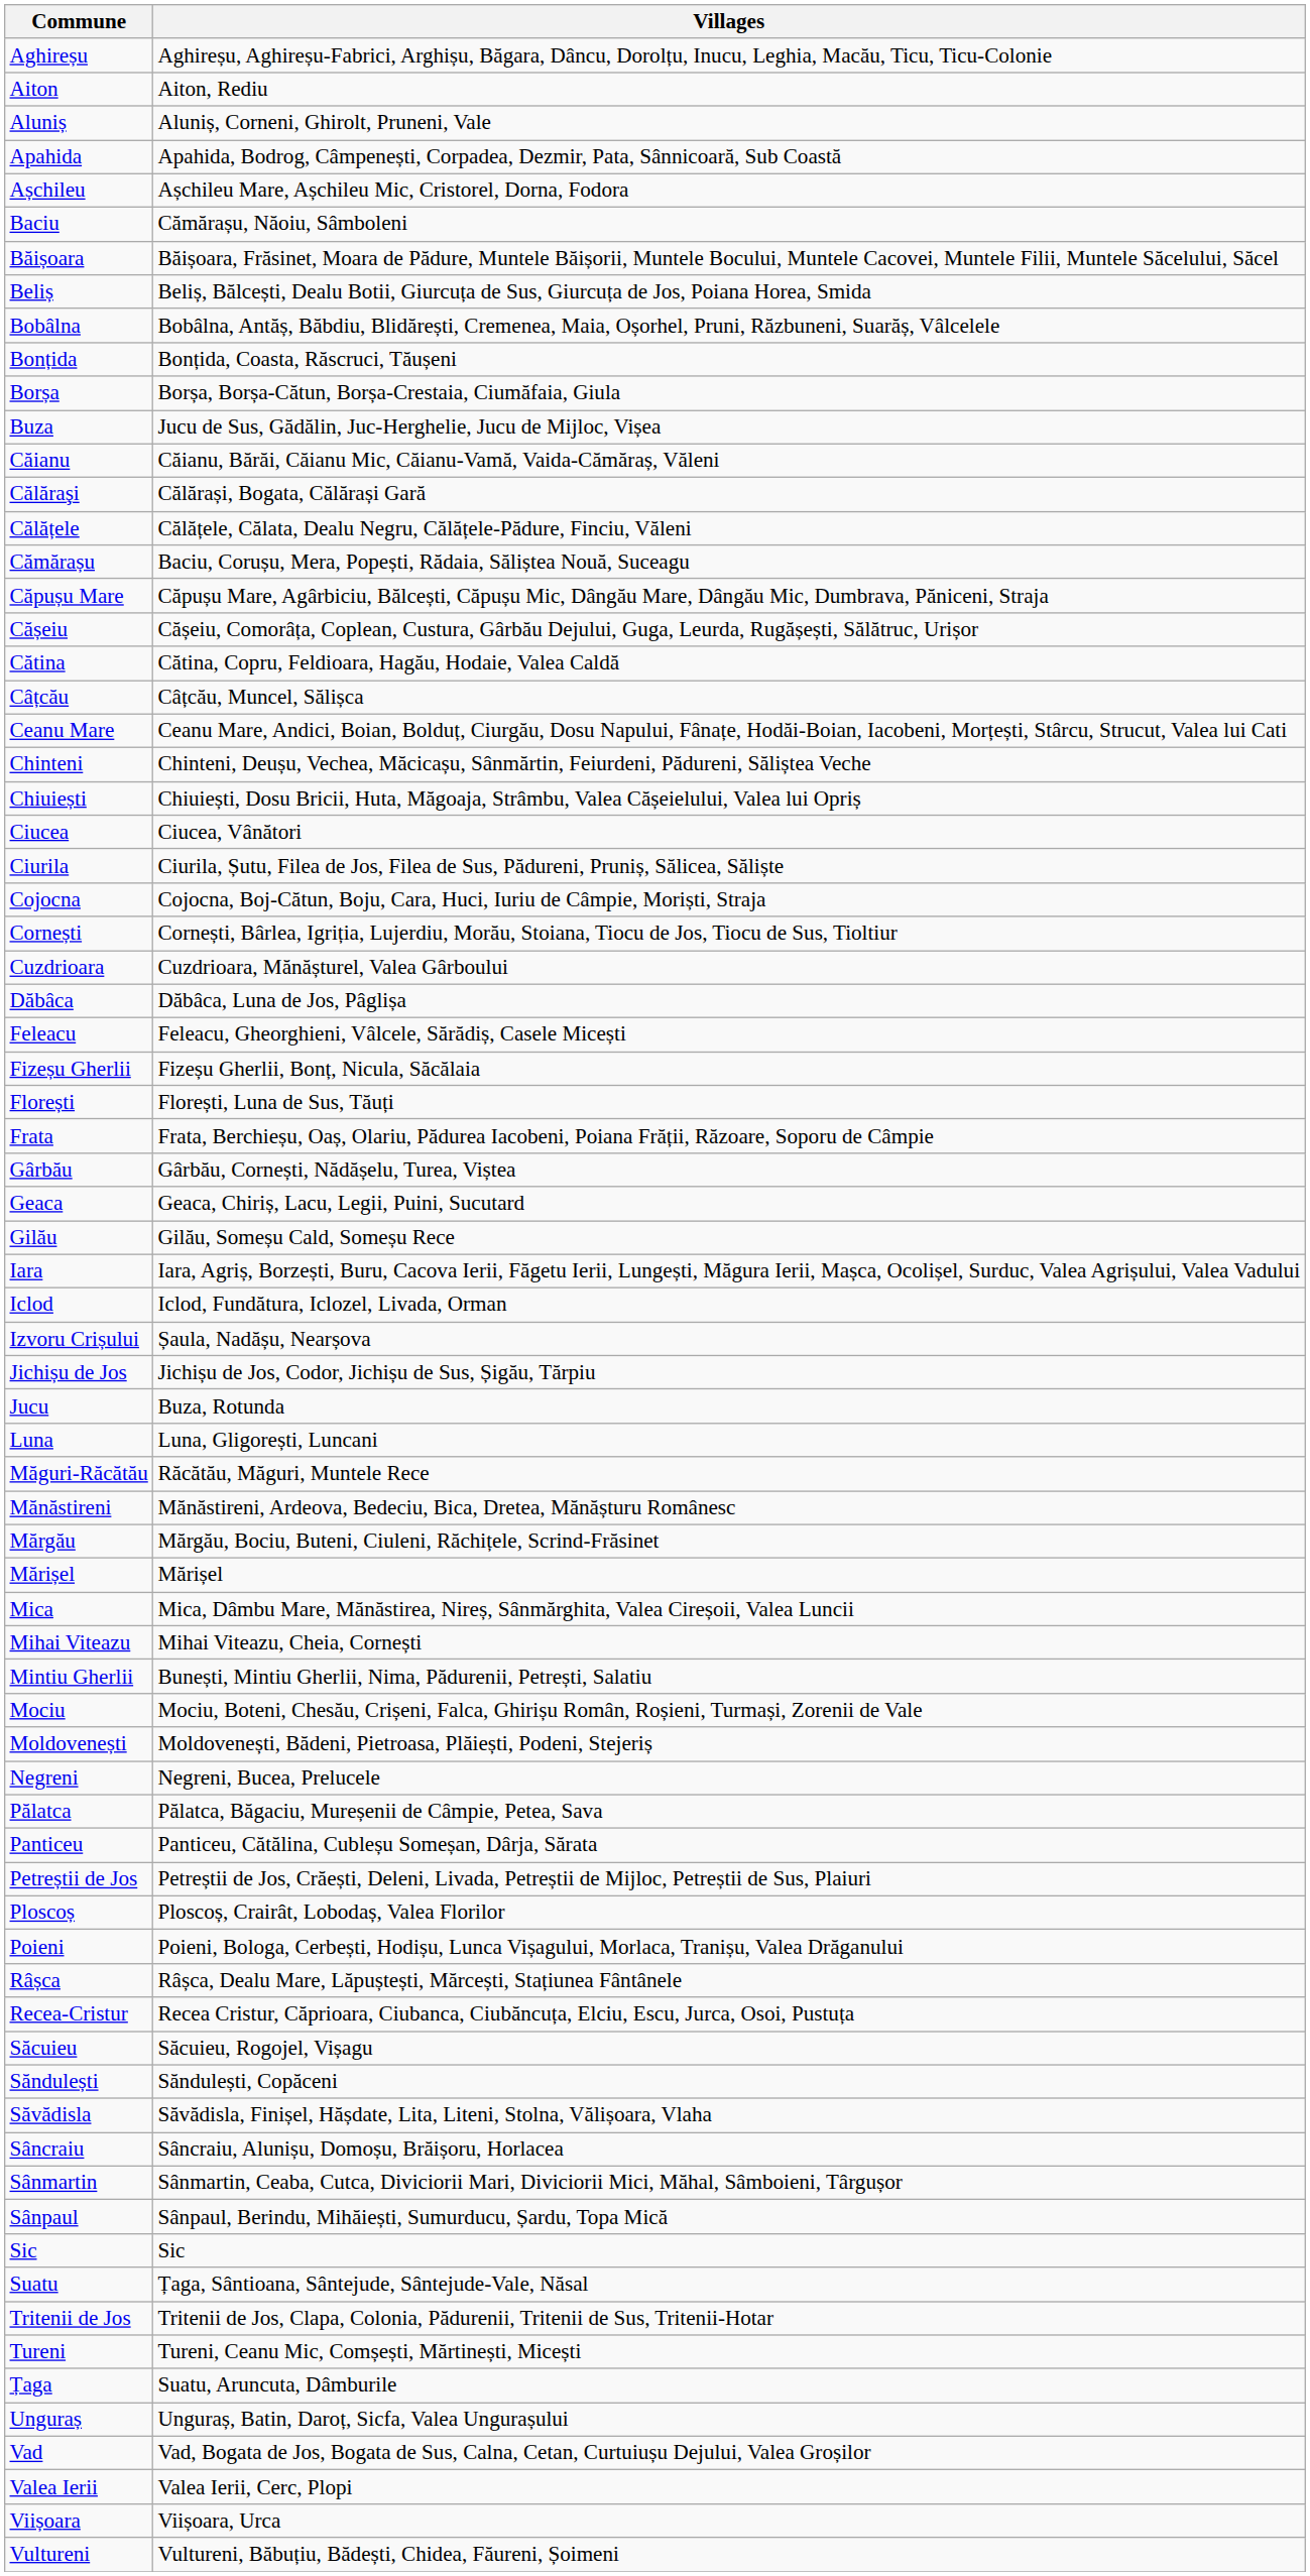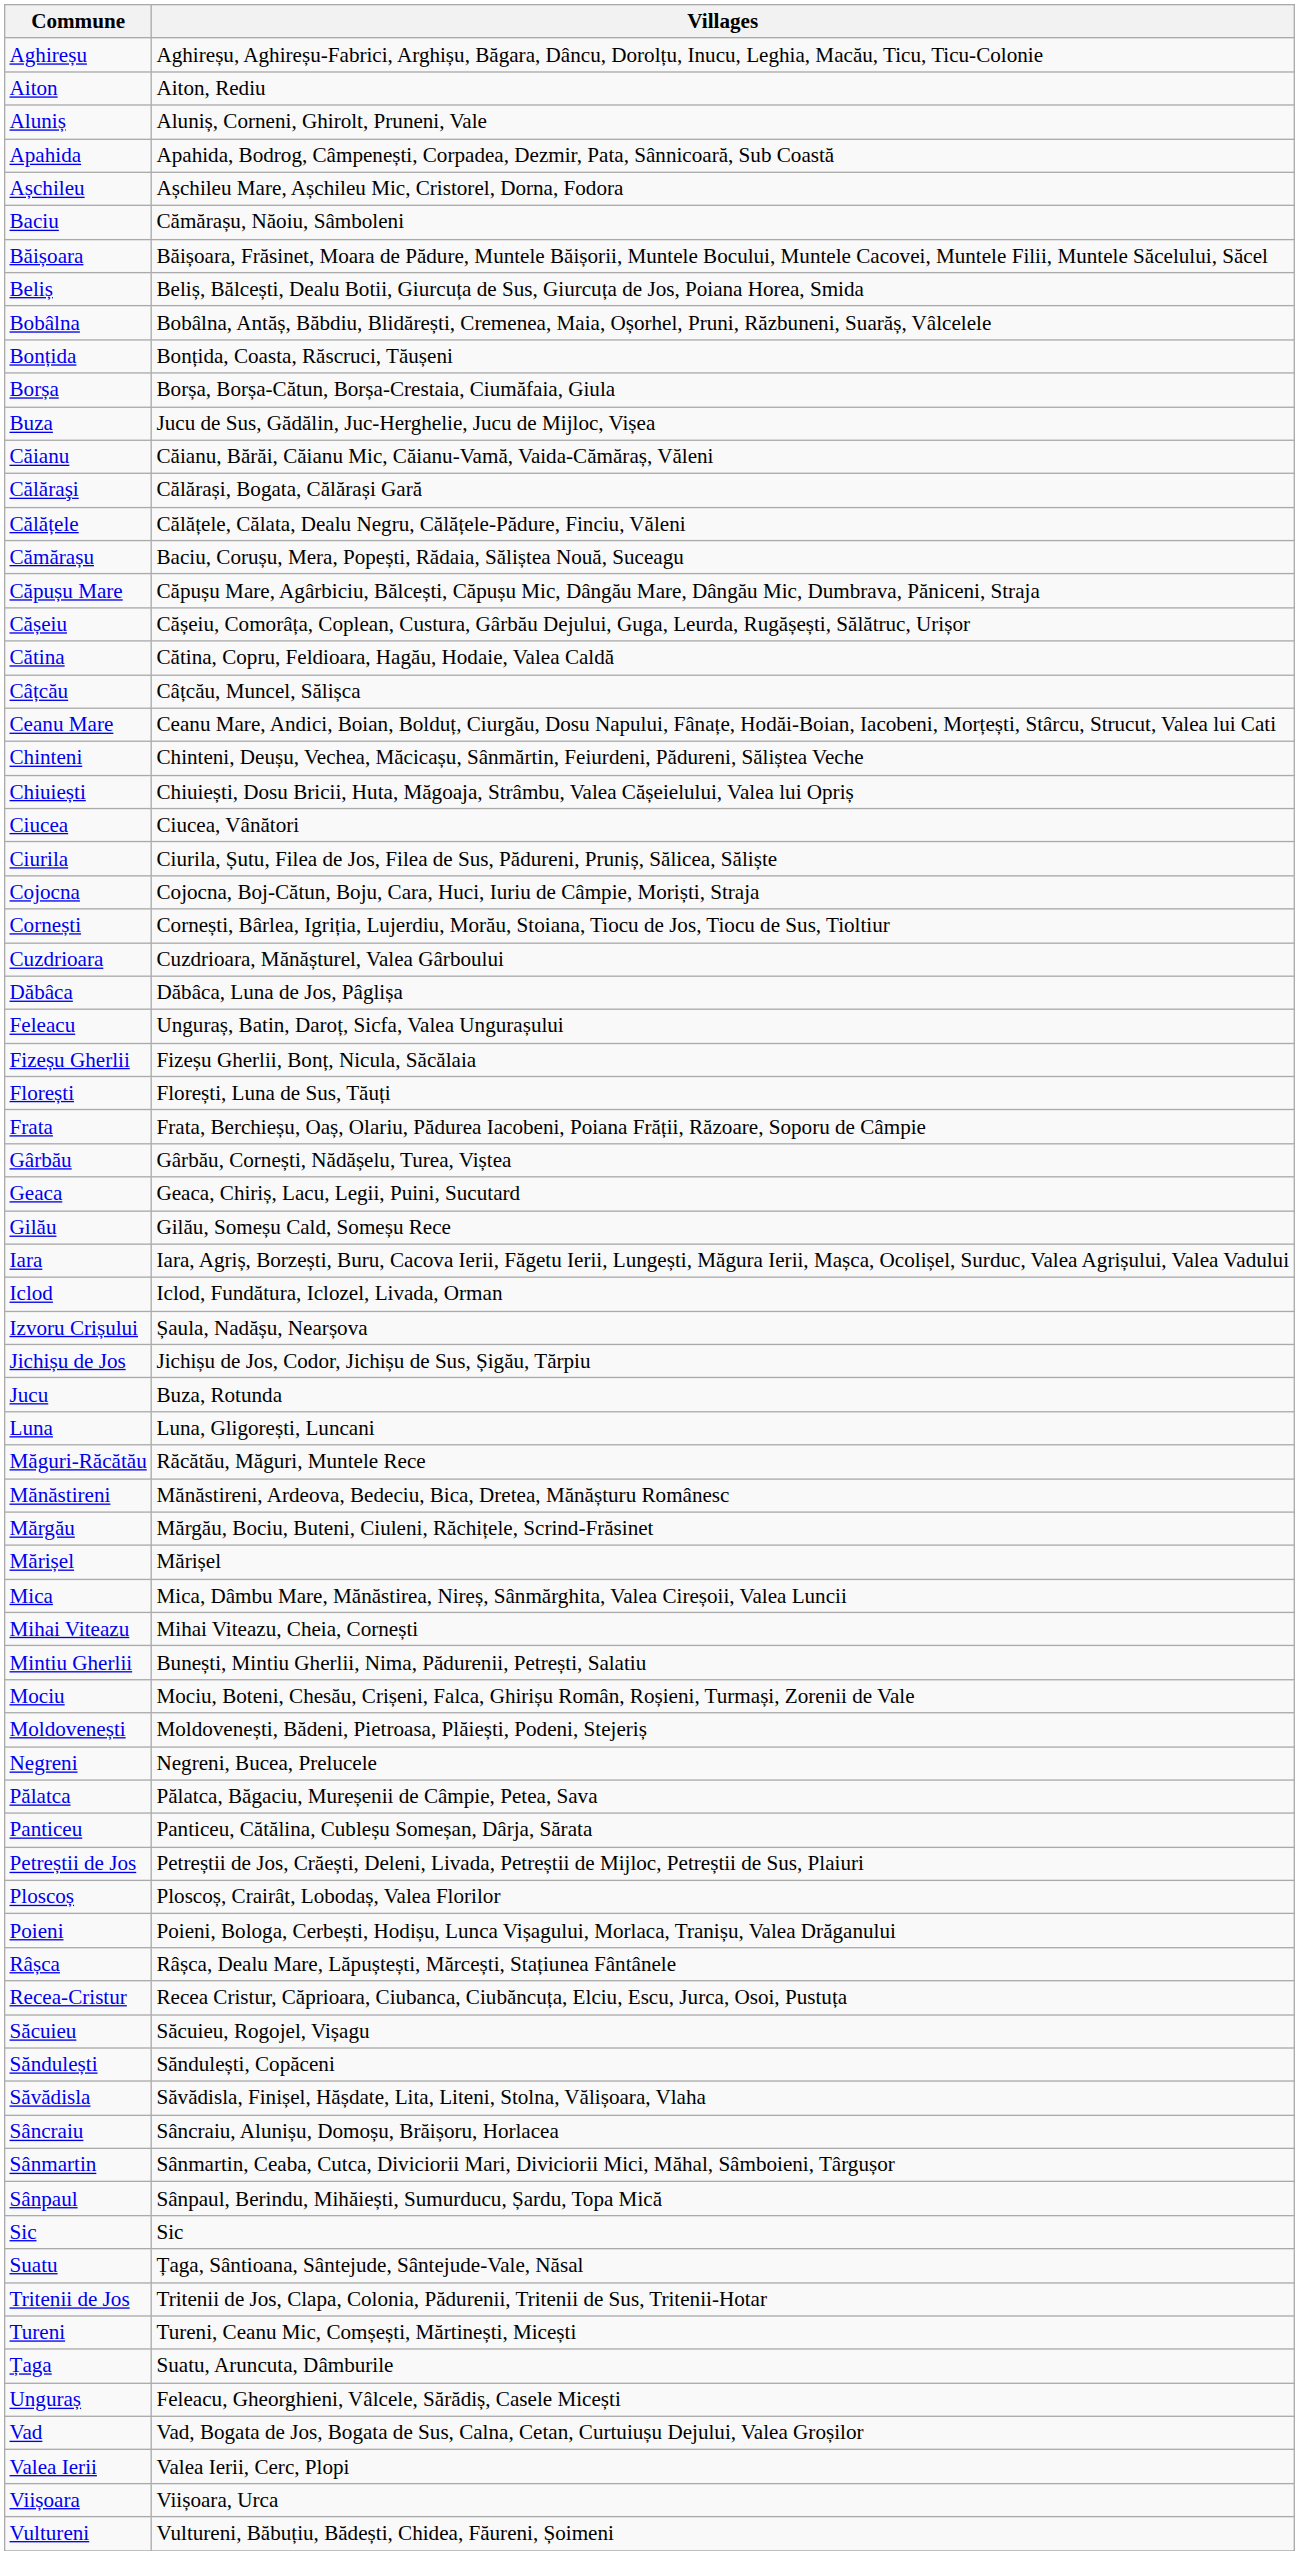 <table class="wikitable">
 <tr>
 <th colspan=1>Commune</th>
 <th colspan=3>Villages</th>
 </tr>
 <tr>
 <td><a href='#'>Aghireșu</a></td>
 <td>Aghireșu, Aghireșu-Fabrici, Arghișu, Băgara, Dâncu, Dorolțu, Inucu, Leghia, Macău, Ticu, Ticu-Colonie</td>
 </tr>
 <tr>
 <td><a href='#'>Aiton</a></td>
 <td>Aiton, Rediu</td>
 </tr>
 <tr>
 <td><a href='#'>Aluniș</a></td>
 <td>Aluniș, Corneni, Ghirolt, Pruneni, Vale</td>
 </tr>
 <tr>
 <td><a href='#'>Apahida</a></td>
 <td>Apahida, Bodrog, Câmpenești, Corpadea, Dezmir, Pata, Sânnicoară, Sub Coastă</td>
 </tr>
 <tr>
 <td><a href='#'>Așchileu</a></td>
 <td>Așchileu Mare, Așchileu Mic, Cristorel, Dorna, Fodora</td>
 </tr>
 <tr>
 <td><a href='#'>Baciu</a></td>
 <td>Cămărașu, Năoiu, Sâmboleni</td>
 </tr>
 <tr>
 <td><a href='#'>Băișoara</a></td>
 <td>Băișoara, Frăsinet, Moara de Pădure, Muntele Băișorii, Muntele Bocului, Muntele Cacovei, Muntele Filii, Muntele Săcelului, Săcel</td>
 </tr>
 <tr>
 <td><a href='#'>Beliș</a></td>
 <td>Beliș, Bălcești, Dealu Botii, Giurcuța de Sus, Giurcuța de Jos, Poiana Horea, Smida</td>
 </tr>
 <tr>
 <td><a href='#'>Bobâlna</a></td>
 <td>Bobâlna, Antăș, Băbdiu, Blidărești, Cremenea, Maia, Oșorhel, Pruni, Răzbuneni, Suarăș, Vâlcelele</td>
 </tr>
 <tr>
 <td><a href='#'>Bonțida</a></td>
 <td>Bonțida, Coasta, Răscruci, Tăușeni</td>
 </tr>
 <tr>
 <td><a href='#'>Borșa</a></td>
 <td>Borșa, Borșa-Cătun, Borșa-Crestaia, Ciumăfaia, Giula</td>
 </tr>
 <tr>
 <td><a href='#'>Buza</a></td>
 <td>Jucu de Sus, Gădălin, Juc-Herghelie, Jucu de Mijloc, Vișea</td>
 </tr>
 <tr>
 <td><a href='#'>Căianu</a></td>
 <td>Căianu, Bărăi, Căianu Mic, Căianu-Vamă, Vaida-Cămăraș, Văleni</td>
 </tr>
 <tr>
 <td><a href='#'>Călăraşi</a></td>
 <td>Călărași, Bogata, Călărași Gară</td>
 </tr>
 <tr>
 <td><a href='#'>Călățele</a></td>
 <td>Călățele, Călata, Dealu Negru, Călățele-Pădure, Finciu, Văleni</td>
 </tr>
 <tr>
 <td><a href='#'>Cămărașu</a></td>
 <td>Baciu, Corușu, Mera, Popești, Rădaia, Săliștea Nouă, Suceagu</td>
 </tr>
 <tr>
 <td><a href='#'>Căpușu Mare</a></td>
 <td>Căpușu Mare, Agârbiciu, Bălcești, Căpușu Mic, Dângău Mare, Dângău Mic, Dumbrava, Păniceni, Straja</td>
 </tr>
 <tr>
 <td><a href='#'>Cășeiu</a></td>
 <td>Cășeiu, Comorâța, Coplean, Custura, Gârbău Dejului, Guga, Leurda, Rugășești, Sălătruc, Urișor</td>
 </tr>
 <tr>
 <td><a href='#'>Cătina</a></td>
 <td>Cătina, Copru, Feldioara, Hagău, Hodaie, Valea Caldă</td>
 </tr>
 <tr>
 <td><a href='#'>Câțcău</a></td>
 <td>Câțcău, Muncel, Sălișca</td>
 </tr>
 <tr>
 <td><a href='#'>Ceanu Mare</a></td>
 <td>Ceanu Mare, Andici, Boian, Bolduț, Ciurgău, Dosu Napului, Fânațe, Hodăi-Boian, Iacobeni, Morțești, Stârcu, Strucut, Valea lui Cati</td>
 </tr>
 <tr>
 <td><a href='#'>Chinteni</a></td>
 <td>Chinteni, Deușu, Vechea, Măcicașu, Sânmărtin, Feiurdeni, Pădureni, Săliștea Veche</td>
 </tr>
 <tr>
 <td><a href='#'>Chiuiești</a></td>
 <td>Chiuiești, Dosu Bricii, Huta, Măgoaja, Strâmbu, Valea Cășeielului, Valea lui Opriș</td>
 </tr>
 <tr>
 <td><a href='#'>Ciucea</a></td>
 <td>Ciucea, Vânători</td>
 </tr>
 <tr>
 <td><a href='#'>Ciurila</a></td>
 <td>Ciurila, Șutu, Filea de Jos, Filea de Sus, Pădureni, Pruniș, Sălicea, Săliște</td>
 </tr>
 <tr>
 <td><a href='#'>Cojocna</a></td>
 <td>Cojocna, Boj-Cătun, Boju, Cara, Huci, Iuriu de Câmpie, Moriști, Straja</td>
 </tr>
 <tr>
 <td><a href='#'>Cornești</a></td>
 <td>Cornești, Bârlea, Igriția, Lujerdiu, Morău, Stoiana, Tiocu de Jos, Tiocu de Sus, Tioltiur</td>
 </tr>
 <tr>
 <td><a href='#'>Cuzdrioara</a></td>
 <td>Cuzdrioara, Mănășturel, Valea Gârboului</td>
 </tr>
 <tr>
 <td><a href='#'>Dăbâca</a></td>
 <td>Dăbâca, Luna de Jos, Pâglișa</td>
 </tr>
 <tr>
 <td><a href='#'>Feleacu</a></td>
-<td>Feleacu, Gheorghieni, Vâlcele, Sărădiș, Casele Micești</td>
+<td>Unguraș, Batin, Daroț, Sicfa, Valea Ungurașului</td>
 </tr>
 <tr>
 <td><a href='#'>Fizeșu Gherlii</a></td>
 <td>Fizeșu Gherlii, Bonț, Nicula, Săcălaia</td>
 </tr>
 <tr>
 <td><a href='#'>Florești</a></td>
 <td>Florești, Luna de Sus, Tăuți</td>
 </tr>
 <tr>
 <td><a href='#'>Frata</a></td>
 <td>Frata, Berchieșu, Oaș, Olariu, Pădurea Iacobeni, Poiana Frății, Răzoare, Soporu de Câmpie</td>
 </tr>
 <tr>
 <td><a href='#'>Gârbău</a></td>
 <td>Gârbău, Cornești, Nădășelu, Turea, Viștea</td>
 </tr>
 <tr>
 <td><a href='#'>Geaca</a></td>
 <td>Geaca, Chiriș, Lacu, Legii, Puini, Sucutard</td>
 </tr>
 <tr>
 <td><a href='#'>Gilău</a></td>
 <td>Gilău, Someșu Cald, Someșu Rece</td>
 </tr>
 <tr>
 <td><a href='#'>Iara</a></td>
 <td>Iara, Agriș, Borzești, Buru, Cacova Ierii, Făgetu Ierii, Lungești, Măgura Ierii, Mașca, Ocolișel, Surduc, Valea Agrișului, Valea Vadului</td>
 </tr>
 <tr>
 <td><a href='#'>Iclod</a></td>
 <td>Iclod, Fundătura, Iclozel, Livada, Orman</td>
 </tr>
 <tr>
 <td><a href='#'>Izvoru Crișului</a></td>
 <td>Șaula, Nadășu, Nearșova</td>
 </tr>
 <tr>
 <td><a href='#'>Jichișu de Jos</a></td>
 <td>Jichișu de Jos, Codor, Jichișu de Sus, Șigău, Tărpiu</td>
 </tr>
 <tr>
 <td><a href='#'>Jucu</a></td>
 <td>Buza, Rotunda</td>
 </tr>
 <tr>
 <td><a href='#'>Luna</a></td>
 <td>Luna, Gligorești, Luncani</td>
 </tr>
 <tr>
 <td><a href='#'>Măguri-Răcătău</a></td>
 <td>Răcătău, Măguri, Muntele Rece</td>
 </tr>
 <tr>
 <td><a href='#'>Mănăstireni</a></td>
 <td>Mănăstireni, Ardeova, Bedeciu, Bica, Dretea, Mănășturu Românesc</td>
 </tr>
 <tr>
 <td><a href='#'>Mărgău</a></td>
 <td>Mărgău, Bociu, Buteni, Ciuleni, Răchițele, Scrind-Frăsinet</td>
 </tr>
 <tr>
 <td><a href='#'>Mărișel</a></td>
 <td>Mărișel</td>
 </tr>
 <tr>
 <td><a href='#'>Mica</a></td>
 <td>Mica, Dâmbu Mare, Mănăstirea, Nireș, Sânmărghita, Valea Cireșoii, Valea Luncii</td>
 </tr>
 <tr>
 <td><a href='#'>Mihai Viteazu</a></td>
 <td>Mihai Viteazu, Cheia, Cornești</td>
 </tr>
 <tr>
 <td><a href='#'>Mintiu Gherlii</a></td>
 <td>Bunești, Mintiu Gherlii, Nima, Pădurenii, Petrești, Salatiu</td>
 </tr>
 <tr>
 <td><a href='#'>Mociu</a></td>
 <td>Mociu, Boteni, Chesău, Crișeni, Falca, Ghirișu Român, Roșieni, Turmași, Zorenii de Vale</td>
 </tr>
 <tr>
 <td><a href='#'>Moldovenești</a></td>
 <td>Moldovenești, Bădeni, Pietroasa, Plăiești, Podeni, Stejeriș</td>
 </tr>
 <tr>
 <td><a href='#'>Negreni</a></td>
 <td>Negreni, Bucea, Prelucele</td>
 </tr>
 <tr>
 <td><a href='#'>Pălatca</a></td>
 <td>Pălatca, Băgaciu, Mureșenii de Câmpie, Petea, Sava</td>
 </tr>
 <tr>
 <td><a href='#'>Panticeu</a></td>
 <td>Panticeu, Cătălina, Cubleșu Someșan, Dârja, Sărata</td>
 </tr>
 <tr>
 <td><a href='#'>Petreștii de Jos</a></td>
 <td>Petreștii de Jos, Crăești, Deleni, Livada, Petreștii de Mijloc, Petreștii de Sus, Plaiuri</td>
 </tr>
 <tr>
 <td><a href='#'>Ploscoș</a></td>
 <td>Ploscoș, Crairât, Lobodaș, Valea Florilor</td>
 </tr>
 <tr>
 <td><a href='#'>Poieni</a></td>
 <td>Poieni, Bologa, Cerbești, Hodișu, Lunca Vișagului, Morlaca, Tranișu, Valea Drăganului</td>
 </tr>
 <tr>
 <td><a href='#'>Râșca</a></td>
 <td>Râșca, Dealu Mare, Lăpuștești, Mărcești, Stațiunea Fântânele</td>
 </tr>
 <tr>
 <td><a href='#'>Recea-Cristur</a></td>
 <td>Recea Cristur, Căprioara, Ciubanca, Ciubăncuța, Elciu, Escu, Jurca, Osoi, Pustuța</td>
 </tr>
 <tr>
 <td><a href='#'>Săcuieu</a></td>
 <td>Săcuieu, Rogojel, Vișagu</td>
 </tr>
 <tr>
 <td><a href='#'>Săndulești</a></td>
 <td>Săndulești, Copăceni</td>
 </tr>
 <tr>
 <td><a href='#'>Săvădisla</a></td>
 <td>Săvădisla, Finișel, Hășdate, Lita, Liteni, Stolna, Vălișoara, Vlaha</td>
 </tr>
 <tr>
 <td><a href='#'>Sâncraiu</a></td>
 <td>Sâncraiu, Alunișu, Domoșu, Brăișoru, Horlacea</td>
 </tr>
 <tr>
 <td><a href='#'>Sânmartin</a></td>
 <td>Sânmartin, Ceaba, Cutca, Diviciorii Mari, Diviciorii Mici, Măhal, Sâmboieni, Târgușor</td>
 </tr>
 <tr>
 <td><a href='#'>Sânpaul</a></td>
 <td>Sânpaul, Berindu, Mihăiești, Sumurducu, Șardu, Topa Mică</td>
 </tr>
 <tr>
 <td><a href='#'>Sic</a></td>
 <td>Sic</td>
 </tr>
 <tr>
 <td><a href='#'>Suatu</a></td>
 <td>Țaga, Sântioana, Sântejude, Sântejude-Vale, Năsal</td>
 </tr>
 <tr>
 <td><a href='#'>Tritenii de Jos</a></td>
 <td>Tritenii de Jos, Clapa, Colonia, Pădurenii, Tritenii de Sus, Tritenii-Hotar</td>
 </tr>
 <tr>
 <td><a href='#'>Tureni</a></td>
 <td>Tureni, Ceanu Mic, Comșești, Mărtinești, Micești</td>
 </tr>
 <tr>
 <td><a href='#'>Țaga</a></td>
 <td>Suatu, Aruncuta, Dâmburile</td>
 </tr>
 <tr>
 <td><a href='#'>Unguraș</a></td>
-<td>Unguraș, Batin, Daroț, Sicfa, Valea Ungurașului</td>
+<td>Feleacu, Gheorghieni, Vâlcele, Sărădiș, Casele Micești</td>
 </tr>
 <tr>
 <td><a href='#'>Vad</a></td>
 <td>Vad, Bogata de Jos, Bogata de Sus, Calna, Cetan, Curtuiușu Dejului, Valea Groșilor</td>
 </tr>
 <tr>
 <td><a href='#'>Valea Ierii</a></td>
 <td>Valea Ierii, Cerc, Plopi</td>
 </tr>
 <tr>
 <td><a href='#'>Viișoara</a></td>
 <td>Viișoara, Urca</td>
 </tr>
 <tr>
 <td><a href='#'>Vultureni</a></td>
 <td>Vultureni, Băbuțiu, Bădești, Chidea, Făureni, Șoimeni</td>
 </tr>
 </table>
